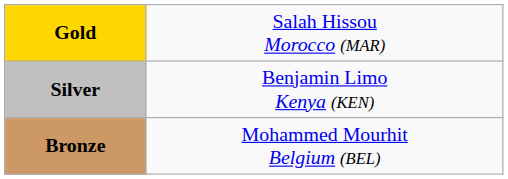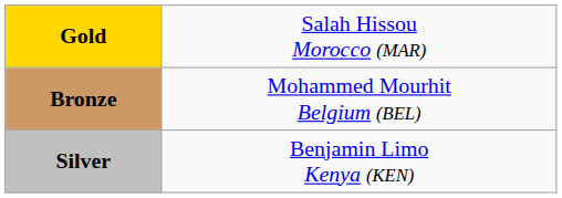 <table class="wikitable" style=" text-align:center; font-size:110%;" width="35%">
 <tr>
 <td bgcolor="gold"><strong>Gold</strong></td>
 <td> <a href='#'>Salah Hissou</a><br><em><a href='#'>Morocco</a> <small>(MAR)</small></em></td>
 </tr>
 <tr>
+<td bgcolor="CC9966"><strong>Bronze</strong></td>
+<td> <a href='#'>Mohammed Mourhit</a><br><em><a href='#'>Belgium</a> <small>(BEL)</small></em></td>
+</tr>
+<tr>
 <td bgcolor="silver"><strong>Silver</strong></td>
 <td> <a href='#'>Benjamin Limo</a><br><em><a href='#'>Kenya</a> <small>(KEN)</small></em></td>
 </tr>
-<tr>
-<td bgcolor="CC9966"><strong>Bronze</strong></td>
-<td> <a href='#'>Mohammed Mourhit</a><br><em><a href='#'>Belgium</a> <small>(BEL)</small></em></td>
-</tr>
 </table>
